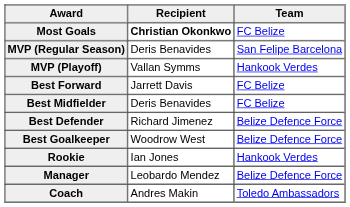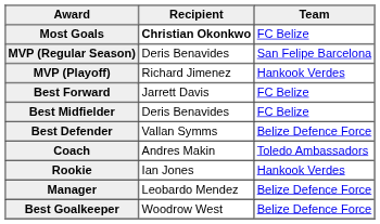 <table border="1" cellpadding="3" cellspacing="0" align="centre">
 <tr>
 <th scope="row" style="background:#efefef;">Award</th>
 <th scope="row" style="background:#efefef;">Recipient</th>
 <th scope="row" style="background:#efefef;">Team</th>
 </tr>
 <tr>
 <th scope="row" style="background:#efefef;">Most Goals</th>
 <td><strong> Christian Okonkwo</strong></td>
 <td><a href='#'>FC Belize</a></td>
 </tr>
 <tr>
 <th scope="row" style="background:#efefef;">MVP (Regular Season)</th>
 <td> Deris Benavides</td>
 <td><a href='#'>San Felipe Barcelona</a></td>
 </tr>
 <tr>
 <th scope="row" style="background:#efefef;">MVP (Playoff)</th>
-<td> Vallan Symms</td>
+<td> Richard Jimenez</td>
 <td><a href='#'>Hankook Verdes</a></td>
 </tr>
 <tr>
 <th scope="row" style="background:#efefef;">Best Forward</th>
 <td> Jarrett Davis</td>
 <td><a href='#'>FC Belize</a></td>
 </tr>
 <tr>
 <th scope="row" style="background:#efefef;">Best Midfielder</th>
 <td> Deris Benavides</td>
 <td><a href='#'>FC Belize</a></td>
 </tr>
 <tr>
 <th scope="row" style="background:#efefef;">Best Defender</th>
-<td> Richard Jimenez</td>
+<td> Vallan Symms</td>
 <td><a href='#'>Belize Defence Force</a></td>
 </tr>
 <tr>
-<th scope="row" style="background:#efefef;">Best Goalkeeper</th>
-<td> Woodrow West</td>
-<td><a href='#'>Belize Defence Force</a></td>
+<th scope="row" style="background:#efefef;">Coach</th>
+<td> Andres Makin</td>
+<td><a href='#'>Toledo Ambassadors</a></td>
 </tr>
 <tr>
 <th scope="row" style="background:#efefef;">Rookie</th>
 <td> Ian Jones</td>
 <td><a href='#'>Hankook Verdes</a></td>
 </tr>
 <tr>
 <th scope="row" style="background:#efefef;">Manager</th>
 <td> Leobardo Mendez</td>
 <td><a href='#'>Belize Defence Force</a></td>
 </tr>
 <tr>
-<th scope="row" style="background:#efefef;">Coach</th>
-<td> Andres Makin</td>
-<td><a href='#'>Toledo Ambassadors</a></td>
+<th scope="row" style="background:#efefef;">Best Goalkeeper</th>
+<td> Woodrow West</td>
+<td><a href='#'>Belize Defence Force</a></td>
 </tr>
 </table>
